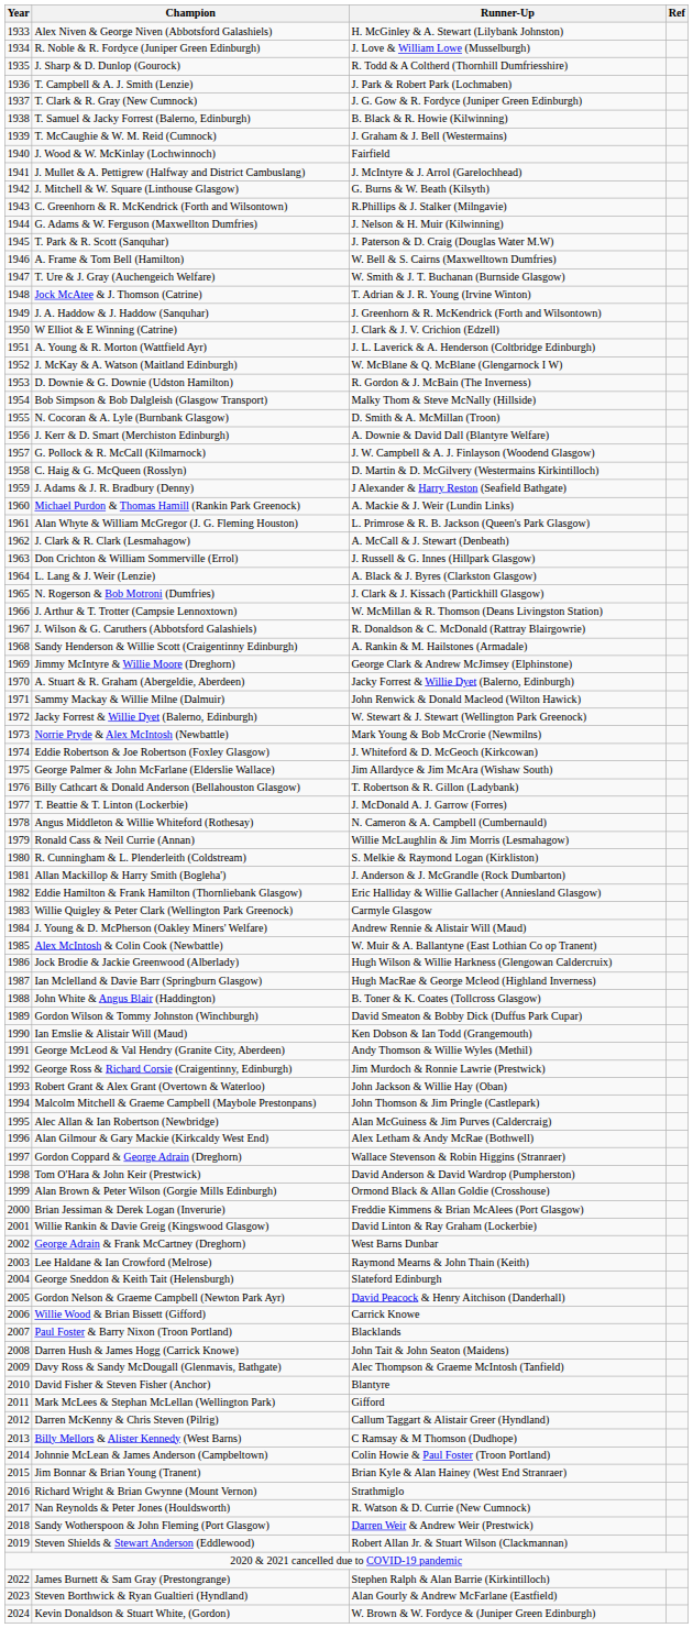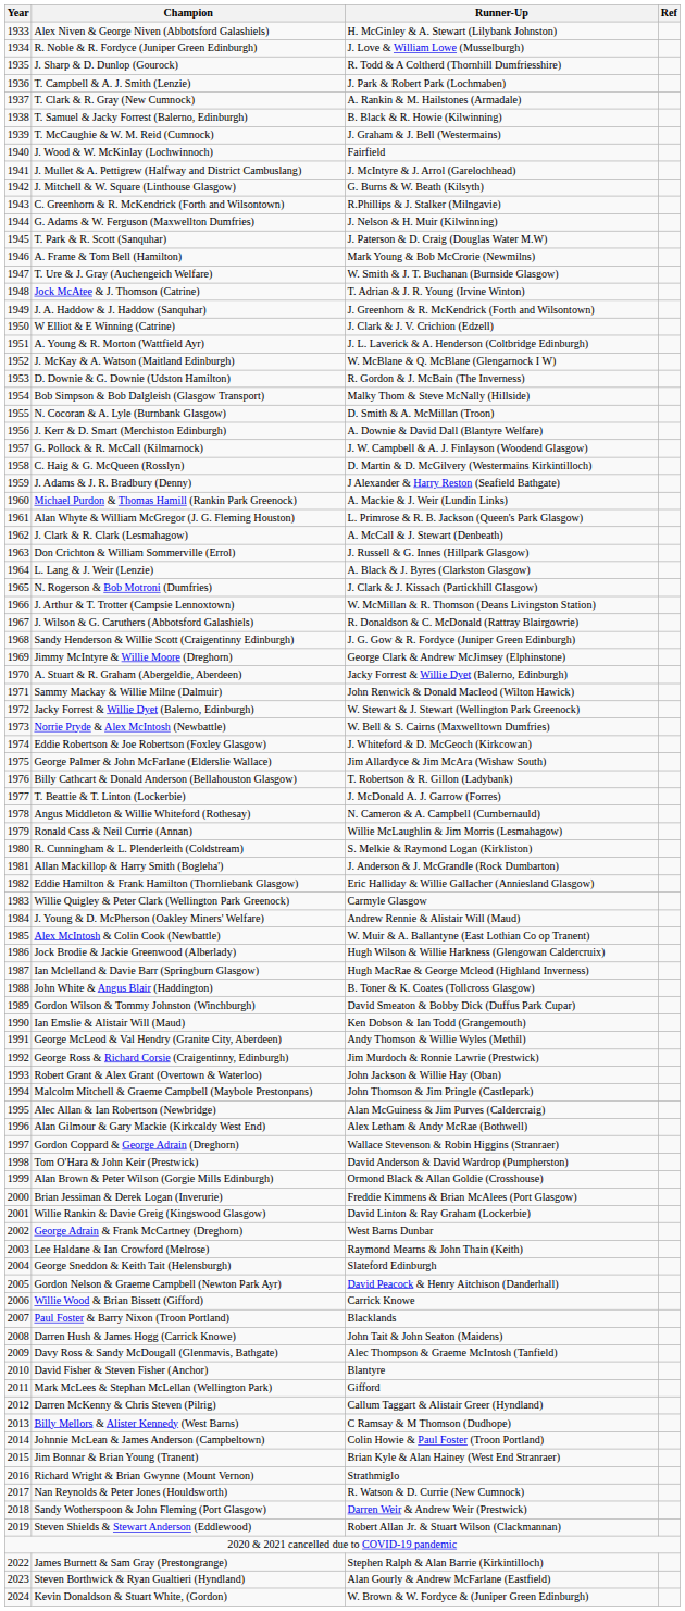 <table class="wikitable">
 <tr>
 <th width="30">Year</th>
 <th width="450">Champion</th>
 <th width="450">Runner-Up</th>
 <th width="20">Ref</th>
 </tr>
 <tr>
 <td align=center>1933</td>
 <td>Alex Niven & George Niven (Abbotsford Galashiels)</td>
 <td>H. McGinley & A. Stewart (Lilybank Johnston)</td>
 <td></td>
 </tr>
 <tr>
 <td align=center>1934</td>
 <td>R. Noble & R. Fordyce (Juniper Green Edinburgh)</td>
 <td>J. Love & <a href='#'>William Lowe</a> (Musselburgh)</td>
 <td></td>
 </tr>
 <tr>
 <td align=center>1935</td>
 <td>J. Sharp & D. Dunlop (Gourock)</td>
 <td>R. Todd & A Coltherd (Thornhill Dumfriesshire)</td>
 <td></td>
 </tr>
 <tr>
 <td align=center>1936</td>
 <td>T. Campbell & A. J. Smith (Lenzie)</td>
 <td>J. Park & Robert Park (Lochmaben)</td>
 <td></td>
 </tr>
 <tr>
 <td align=center>1937</td>
 <td>T. Clark & R. Gray (New Cumnock)</td>
-<td>J. G. Gow & R. Fordyce (Juniper Green Edinburgh)</td>
+<td>A. Rankin & M. Hailstones (Armadale)</td>
 <td></td>
 </tr>
 <tr>
 <td align=center>1938</td>
 <td>T. Samuel & Jacky Forrest (Balerno, Edinburgh)</td>
 <td>B. Black & R. Howie (Kilwinning)</td>
 <td></td>
 </tr>
 <tr>
 <td align=center>1939</td>
 <td>T. McCaughie & W. M. Reid (Cumnock)</td>
 <td>J. Graham & J. Bell (Westermains)</td>
 <td></td>
 </tr>
 <tr>
 <td align=center>1940</td>
 <td>J. Wood & W. McKinlay (Lochwinnoch)</td>
 <td>Fairfield</td>
 <td></td>
 </tr>
 <tr>
 <td align=center>1941</td>
 <td>J. Mullet & A. Pettigrew (Halfway and District Cambuslang)</td>
 <td>J. McIntyre & J. Arrol (Garelochhead)</td>
 <td></td>
 </tr>
 <tr>
 <td align=center>1942</td>
 <td>J. Mitchell & W. Square (Linthouse Glasgow)</td>
 <td>G. Burns & W. Beath (Kilsyth)</td>
 <td></td>
 </tr>
 <tr>
 <td align=center>1943</td>
 <td>C. Greenhorn & R. McKendrick (Forth and Wilsontown)</td>
 <td>R.Phillips & J. Stalker (Milngavie)</td>
 <td></td>
 </tr>
 <tr>
 <td align=center>1944</td>
 <td>G. Adams & W. Ferguson (Maxwellton Dumfries)</td>
 <td>J. Nelson & H. Muir (Kilwinning)</td>
 <td></td>
 </tr>
 <tr>
 <td align=center>1945</td>
 <td>T. Park & R. Scott (Sanquhar)</td>
 <td>J. Paterson & D. Craig (Douglas Water M.W)</td>
 <td></td>
 </tr>
 <tr>
 <td align=center>1946</td>
 <td>A. Frame & Tom Bell (Hamilton)</td>
-<td>W. Bell & S. Cairns (Maxwelltown Dumfries)</td>
+<td>Mark Young & Bob McCrorie (Newmilns)</td>
 <td></td>
 </tr>
 <tr>
 <td align=center>1947</td>
 <td>T. Ure & J. Gray (Auchengeich Welfare)</td>
 <td>W. Smith & J. T. Buchanan (Burnside Glasgow)</td>
 <td></td>
 </tr>
 <tr>
 <td align=center>1948</td>
 <td><a href='#'>Jock McAtee</a> & J. Thomson (Catrine)</td>
 <td>T. Adrian & J. R. Young (Irvine Winton)</td>
 <td></td>
 </tr>
 <tr>
 <td align=center>1949</td>
 <td>J. A. Haddow & J. Haddow (Sanquhar)</td>
 <td>J. Greenhorn & R. McKendrick (Forth and Wilsontown)</td>
 <td></td>
 </tr>
 <tr>
 <td align=center>1950</td>
 <td>W Elliot & E Winning (Catrine)</td>
 <td>J. Clark & J. V. Crichion (Edzell)</td>
 <td></td>
 </tr>
 <tr>
 <td align=center>1951</td>
 <td>A. Young & R. Morton (Wattfield Ayr)</td>
 <td>J. L. Laverick & A. Henderson (Coltbridge Edinburgh)</td>
 <td></td>
 </tr>
 <tr>
 <td align=center>1952</td>
 <td>J. McKay & A. Watson (Maitland Edinburgh)</td>
 <td>W. McBlane & Q. McBlane (Glengarnock I W)</td>
 <td></td>
 </tr>
 <tr>
 <td align=center>1953</td>
 <td>D. Downie & G. Downie (Udston Hamilton)</td>
 <td>R. Gordon & J. McBain (The Inverness)</td>
 <td></td>
 </tr>
 <tr>
 <td align=center>1954</td>
 <td>Bob Simpson & Bob Dalgleish (Glasgow Transport)</td>
 <td>Malky Thom & Steve McNally (Hillside)</td>
 <td></td>
 </tr>
 <tr>
 <td align=center>1955</td>
 <td>N. Cocoran & A. Lyle (Burnbank Glasgow)</td>
 <td>D. Smith & A. McMillan (Troon)</td>
 <td></td>
 </tr>
 <tr>
 <td align=center>1956</td>
 <td>J. Kerr & D. Smart (Merchiston Edinburgh)</td>
 <td>A. Downie & David Dall (Blantyre Welfare)</td>
 <td></td>
 </tr>
 <tr>
 <td align=center>1957</td>
 <td>G. Pollock & R. McCall (Kilmarnock)</td>
 <td>J. W. Campbell & A. J. Finlayson (Woodend Glasgow)</td>
 <td></td>
 </tr>
 <tr>
 <td align=center>1958</td>
 <td>C. Haig & G. McQueen (Rosslyn)</td>
 <td>D. Martin & D. McGilvery (Westermains Kirkintilloch)</td>
 <td></td>
 </tr>
 <tr>
 <td align=center>1959</td>
 <td>J. Adams & J. R. Bradbury (Denny)</td>
 <td>J Alexander & <a href='#'>Harry Reston</a> (Seafield Bathgate)</td>
 <td></td>
 </tr>
 <tr>
 <td align=center>1960</td>
 <td><a href='#'>Michael Purdon</a> & <a href='#'>Thomas Hamill</a> (Rankin Park Greenock)</td>
 <td>A. Mackie & J. Weir (Lundin Links)</td>
 <td></td>
 </tr>
 <tr>
 <td align=center>1961</td>
 <td>Alan Whyte & William McGregor (J. G. Fleming Houston)</td>
 <td>L. Primrose & R. B. Jackson (Queen's Park Glasgow)</td>
 <td></td>
 </tr>
 <tr>
 <td align=center>1962</td>
 <td>J. Clark & R. Clark (Lesmahagow)</td>
 <td>A. McCall & J. Stewart (Denbeath)</td>
 <td></td>
 </tr>
 <tr>
 <td align=center>1963</td>
 <td>Don Crichton & William Sommerville (Errol)</td>
 <td>J. Russell & G. Innes (Hillpark Glasgow)</td>
 <td></td>
 </tr>
 <tr>
 <td align=center>1964</td>
 <td>L. Lang & J. Weir (Lenzie)</td>
 <td>A. Black & J. Byres (Clarkston Glasgow)</td>
 <td></td>
 </tr>
 <tr>
 <td align=center>1965</td>
 <td>N. Rogerson & <a href='#'>Bob Motroni</a> (Dumfries)</td>
 <td>J. Clark & J. Kissach (Partickhill Glasgow)</td>
 <td></td>
 </tr>
 <tr>
 <td align=center>1966</td>
 <td>J. Arthur & T. Trotter (Campsie Lennoxtown)</td>
 <td>W. McMillan & R. Thomson (Deans Livingston Station)</td>
 <td></td>
 </tr>
 <tr>
 <td align=center>1967</td>
 <td>J. Wilson & G. Caruthers (Abbotsford Galashiels)</td>
 <td>R. Donaldson & C. McDonald (Rattray Blairgowrie)</td>
 <td></td>
 </tr>
 <tr>
 <td align=center>1968</td>
 <td>Sandy Henderson & Willie Scott (Craigentinny Edinburgh)</td>
-<td>A. Rankin & M. Hailstones (Armadale)</td>
+<td>J. G. Gow & R. Fordyce (Juniper Green Edinburgh)</td>
 <td></td>
 </tr>
 <tr>
 <td align=center>1969</td>
 <td>Jimmy McIntyre & <a href='#'>Willie Moore</a> (Dreghorn)</td>
 <td>George Clark & Andrew McJimsey (Elphinstone)</td>
 <td></td>
 </tr>
 <tr>
 <td align=center>1970</td>
 <td>A. Stuart & R. Graham (Abergeldie, Aberdeen)</td>
 <td>Jacky Forrest & <a href='#'>Willie Dyet</a> (Balerno, Edinburgh)</td>
 <td></td>
 </tr>
 <tr>
 <td align=center>1971</td>
 <td>Sammy Mackay & Willie Milne (Dalmuir)</td>
 <td>John Renwick & Donald Macleod (Wilton Hawick)</td>
 <td></td>
 </tr>
 <tr>
 <td align=center>1972</td>
 <td>Jacky Forrest & <a href='#'>Willie Dyet</a> (Balerno, Edinburgh)</td>
 <td>W. Stewart & J. Stewart (Wellington Park Greenock)</td>
 <td></td>
 </tr>
 <tr>
 <td align=center>1973</td>
 <td><a href='#'>Norrie Pryde</a> & <a href='#'>Alex McIntosh</a> (Newbattle)</td>
-<td>Mark Young & Bob McCrorie (Newmilns)</td>
+<td>W. Bell & S. Cairns (Maxwelltown Dumfries)</td>
 <td></td>
 </tr>
 <tr>
 <td align=center>1974</td>
 <td>Eddie Robertson & Joe Robertson (Foxley Glasgow)</td>
 <td>J. Whiteford & D. McGeoch (Kirkcowan)</td>
 <td></td>
 </tr>
 <tr>
 <td align=center>1975</td>
 <td>George Palmer & John McFarlane (Elderslie Wallace)</td>
 <td>Jim Allardyce & Jim McAra (Wishaw South)</td>
 <td></td>
 </tr>
 <tr>
 <td align=center>1976</td>
 <td>Billy Cathcart & Donald Anderson (Bellahouston Glasgow)</td>
 <td>T. Robertson & R. Gillon (Ladybank)</td>
 <td></td>
 </tr>
 <tr>
 <td align=center>1977</td>
 <td>T. Beattie & T. Linton (Lockerbie)</td>
 <td>J. McDonald A. J. Garrow (Forres)</td>
 <td></td>
 </tr>
 <tr>
 <td align=center>1978</td>
 <td>Angus Middleton & Willie Whiteford (Rothesay)</td>
 <td>N. Cameron & A. Campbell (Cumbernauld)</td>
 <td></td>
 </tr>
 <tr>
 <td align=center>1979</td>
 <td>Ronald Cass & Neil Currie (Annan)</td>
 <td>Willie McLaughlin & Jim Morris (Lesmahagow)</td>
 <td></td>
 </tr>
 <tr>
 <td align=center>1980</td>
 <td>R. Cunningham & L. Plenderleith (Coldstream)</td>
 <td>S. Melkie & Raymond Logan (Kirkliston)</td>
 <td></td>
 </tr>
 <tr>
 <td align=center>1981</td>
 <td>Allan Mackillop & Harry Smith (Bogleha')</td>
 <td>J. Anderson & J. McGrandle (Rock Dumbarton)</td>
 <td></td>
 </tr>
 <tr>
 <td align=center>1982</td>
 <td>Eddie Hamilton & Frank Hamilton (Thornliebank Glasgow)</td>
 <td>Eric Halliday & Willie Gallacher (Anniesland Glasgow)</td>
 <td></td>
 </tr>
 <tr>
 <td align=center>1983</td>
 <td>Willie Quigley & Peter Clark (Wellington Park Greenock)</td>
 <td>Carmyle Glasgow</td>
 <td></td>
 </tr>
 <tr>
 <td align=center>1984</td>
 <td>J. Young & D. McPherson (Oakley Miners' Welfare)</td>
 <td>Andrew Rennie & Alistair Will (Maud)</td>
 <td></td>
 </tr>
 <tr>
 <td align=center>1985</td>
 <td><a href='#'>Alex McIntosh</a> & Colin Cook (Newbattle)</td>
 <td>W. Muir & A. Ballantyne (East Lothian Co op Tranent)</td>
 <td></td>
 </tr>
 <tr>
 <td align=center>1986</td>
 <td>Jock Brodie & Jackie Greenwood (Alberlady)</td>
 <td>Hugh Wilson & Willie Harkness (Glengowan Caldercruix)</td>
 <td></td>
 </tr>
 <tr>
 <td align=center>1987</td>
 <td>Ian Mclelland & Davie Barr (Springburn Glasgow)</td>
 <td>Hugh MacRae & George Mcleod (Highland Inverness)</td>
 <td></td>
 </tr>
 <tr>
 <td align=center>1988</td>
 <td>John White & <a href='#'>Angus Blair</a> (Haddington)</td>
 <td>B. Toner & K. Coates (Tollcross Glasgow)</td>
 <td></td>
 </tr>
 <tr>
 <td align=center>1989</td>
 <td>Gordon Wilson & Tommy Johnston (Winchburgh)</td>
 <td>David Smeaton & Bobby Dick (Duffus Park Cupar)</td>
 <td></td>
 </tr>
 <tr>
 <td align=center>1990</td>
 <td>Ian Emslie & Alistair Will (Maud)</td>
 <td>Ken Dobson & Ian Todd (Grangemouth)</td>
 <td></td>
 </tr>
 <tr>
 <td align=center>1991</td>
 <td>George McLeod & Val Hendry (Granite City, Aberdeen)</td>
 <td>Andy Thomson & Willie Wyles (Methil)</td>
 <td></td>
 </tr>
 <tr>
 <td align=center>1992</td>
 <td>George Ross & <a href='#'>Richard Corsie</a> (Craigentinny, Edinburgh)</td>
 <td>Jim Murdoch & Ronnie Lawrie (Prestwick)</td>
 <td></td>
 </tr>
 <tr>
 <td align=center>1993</td>
 <td>Robert Grant & Alex Grant (Overtown & Waterloo)</td>
 <td>John Jackson & Willie Hay (Oban)</td>
 <td></td>
 </tr>
 <tr>
 <td align=center>1994</td>
 <td>Malcolm Mitchell & Graeme Campbell (Maybole Prestonpans)</td>
 <td>John Thomson & Jim Pringle (Castlepark)</td>
 <td></td>
 </tr>
 <tr>
 <td align=center>1995</td>
 <td>Alec Allan & Ian Robertson (Newbridge)</td>
 <td>Alan McGuiness & Jim Purves (Caldercraig)</td>
 <td></td>
 </tr>
 <tr>
 <td align=center>1996</td>
 <td>Alan Gilmour & Gary Mackie (Kirkcaldy West End)</td>
 <td>Alex Letham & Andy McRae (Bothwell)</td>
 <td></td>
 </tr>
 <tr>
 <td align=center>1997</td>
 <td>Gordon Coppard & <a href='#'>George Adrain</a> (Dreghorn)</td>
 <td>Wallace Stevenson & Robin Higgins (Stranraer)</td>
 <td></td>
 </tr>
 <tr>
 <td align=center>1998</td>
 <td>Tom O'Hara & John Keir (Prestwick)</td>
 <td>David Anderson & David Wardrop (Pumpherston)</td>
 <td></td>
 </tr>
 <tr>
 <td align=center>1999</td>
 <td>Alan Brown & Peter Wilson (Gorgie Mills Edinburgh)</td>
 <td>Ormond Black & Allan Goldie (Crosshouse)</td>
 <td></td>
 </tr>
 <tr>
 <td align=center>2000</td>
 <td>Brian Jessiman & Derek Logan (Inverurie)</td>
 <td>Freddie Kimmens & Brian McAlees (Port Glasgow)</td>
 <td></td>
 </tr>
 <tr>
 <td align=center>2001</td>
 <td>Willie Rankin & Davie Greig (Kingswood Glasgow)</td>
 <td>David Linton & Ray Graham (Lockerbie)</td>
 <td></td>
 </tr>
 <tr>
 <td align=center>2002</td>
 <td><a href='#'>George Adrain</a> & Frank McCartney (Dreghorn)</td>
 <td>West Barns Dunbar</td>
 <td></td>
 </tr>
 <tr keith>
 <td align=center>2003</td>
 <td>Lee Haldane & Ian Crowford (Melrose)</td>
 <td>Raymond Mearns & John Thain (Keith)</td>
 <td></td>
 </tr>
 <tr>
 <td align=center>2004</td>
 <td>George Sneddon & Keith Tait (Helensburgh)</td>
 <td>Slateford Edinburgh</td>
 <td></td>
 </tr>
 <tr>
 <td align=center>2005</td>
 <td>Gordon Nelson & Graeme Campbell (Newton Park Ayr)</td>
 <td><a href='#'>David Peacock</a> & Henry Aitchison (Danderhall)</td>
 <td></td>
 </tr>
 <tr>
 <td align=center>2006</td>
 <td><a href='#'>Willie Wood</a> & Brian Bissett (Gifford)</td>
 <td>Carrick Knowe</td>
 <td></td>
 </tr>
 <tr>
 <td align=center>2007</td>
 <td><a href='#'>Paul Foster</a> & Barry Nixon (Troon Portland)</td>
 <td>Blacklands</td>
 <td></td>
 </tr>
 <tr>
 <td align=center>2008</td>
 <td>Darren Hush & James Hogg (Carrick Knowe)</td>
 <td>John Tait & John Seaton (Maidens)</td>
 <td></td>
 </tr>
 <tr>
 <td align=center>2009</td>
 <td>Davy Ross & Sandy McDougall (Glenmavis, Bathgate)</td>
 <td>Alec Thompson & Graeme McIntosh (Tanfield)</td>
 <td></td>
 </tr>
 <tr>
 <td align=center>2010</td>
 <td>David Fisher & Steven Fisher (Anchor)</td>
 <td>Blantyre</td>
 <td></td>
 </tr>
 <tr>
 <td align=center>2011</td>
 <td>Mark McLees & Stephan McLellan (Wellington Park)</td>
 <td>Gifford</td>
 <td></td>
 </tr>
 <tr>
 <td align=center>2012</td>
 <td>Darren McKenny & Chris Steven (Pilrig)</td>
 <td>Callum Taggart & Alistair Greer (Hyndland)</td>
 <td></td>
 </tr>
 <tr>
 <td align=center>2013</td>
 <td><a href='#'>Billy Mellors</a> & <a href='#'>Alister Kennedy</a> (West Barns)</td>
 <td>C Ramsay & M Thomson (Dudhope)</td>
 <td></td>
 </tr>
 <tr>
 <td align=center>2014</td>
 <td>Johnnie McLean & James Anderson (Campbeltown)</td>
 <td>Colin Howie & <a href='#'>Paul Foster</a> (Troon Portland)</td>
 <td></td>
 </tr>
 <tr>
 <td align=center>2015</td>
 <td>Jim Bonnar & Brian Young (Tranent)</td>
 <td>Brian Kyle & Alan Hainey (West End Stranraer)</td>
 <td></td>
 </tr>
 <tr>
 <td align=center>2016</td>
 <td>Richard Wright & Brian Gwynne (Mount Vernon)</td>
 <td>Strathmiglo</td>
 <td></td>
 </tr>
 <tr>
 <td align=center>2017</td>
 <td>Nan Reynolds & Peter Jones (Houldsworth)</td>
 <td>R. Watson & D. Currie (New Cumnock)</td>
 <td></td>
 </tr>
 <tr>
 <td align=center>2018</td>
 <td>Sandy Wotherspoon & John Fleming (Port Glasgow)</td>
 <td><a href='#'>Darren Weir</a> & Andrew Weir (Prestwick)</td>
 <td></td>
 </tr>
 <tr>
 <td align=center>2019</td>
 <td>Steven Shields & <a href='#'>Stewart Anderson</a> (Eddlewood)</td>
 <td>Robert Allan Jr. & Stuart Wilson (Clackmannan)</td>
 <td></td>
 </tr>
 <tr align=center>
 <td colspan=5>2020 & 2021 cancelled due to  <a href='#'>COVID-19 pandemic</a></td>
 </tr>
 <tr>
 <td align=center>2022</td>
 <td>James Burnett & Sam Gray (Prestongrange)</td>
 <td>Stephen Ralph & Alan Barrie (Kirkintilloch)</td>
 <td></td>
 </tr>
 <tr>
 <td align=center>2023</td>
 <td>Steven Borthwick & Ryan Gualtieri (Hyndland)</td>
 <td>Alan Gourly & Andrew McFarlane (Eastfield)</td>
 <td></td>
 </tr>
 <tr>
 <td align=center>2024</td>
 <td>Kevin Donaldson & Stuart White, (Gordon)</td>
 <td>W. Brown & W. Fordyce & (Juniper Green Edinburgh)</td>
 <td></td>
 </tr>
 </table>
